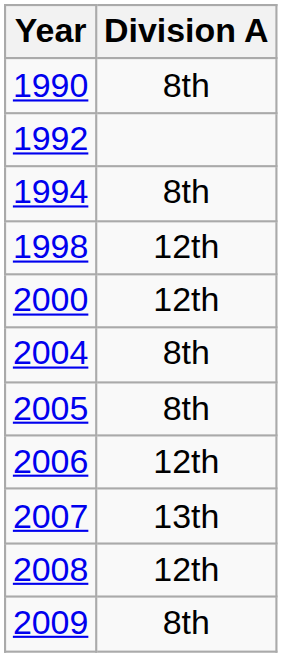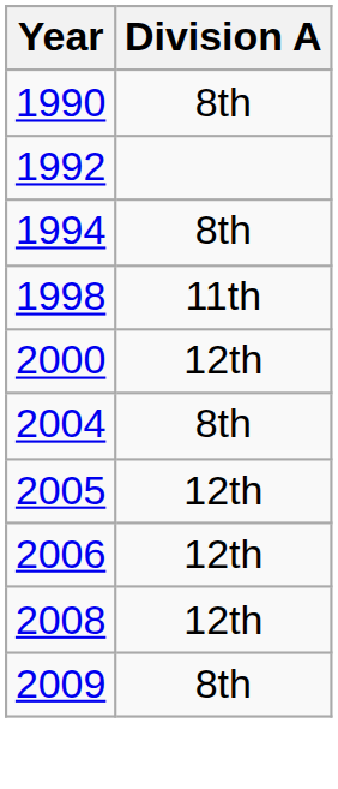 <table class="wikitable" style="text-align:center">
 <tr>
 <th>Year</th>
 <th>Division A</th>
 </tr>
 <tr>
 <td><a href='#'>1990</a></td>
 <td>8th</td>
 </tr>
 <tr>
 <td><a href='#'>1992</a></td>
 <td></td>
 </tr>
 <tr>
 <td><a href='#'>1994</a></td>
 <td>8th</td>
 </tr>
 <tr>
 <td><a href='#'>1998</a></td>
-<td>12th</td>
+<td>11th</td>
 </tr>
 <tr>
 <td><a href='#'>2000</a></td>
 <td>12th</td>
 </tr>
 <tr>
 <td><a href='#'>2004</a></td>
 <td>8th</td>
 </tr>
 <tr>
 <td><a href='#'>2005</a></td>
-<td>8th</td>
+<td>12th</td>
 </tr>
 <tr>
 <td><a href='#'>2006</a></td>
 <td>12th</td>
-</tr>
-<tr>
-<td><a href='#'>2007</a></td>
-<td>13th</td>
 </tr>
 <tr>
 <td><a href='#'>2008</a></td>
 <td>12th</td>
 </tr>
 <tr>
 <td><a href='#'>2009</a></td>
 <td>8th</td>
 </tr>
 </table>
